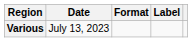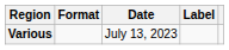 <table class="wikitable plainrowheaders">
 <tr>
 <th scope="col">Region</th>
+<th scope="col">Format</th>
 <th scope="col">Date</th>
-<th scope="col">Format</th>
 <th scope="col">Label</th>
 <th scope="col"></th>
 </tr>
 <tr>
 <th scope="row">Various</th>
+<td></td>
 <td>July 13, 2023</td>
-<td></td>
 <td></td>
 <td style="text-align:center"></td>
 </tr>
 </table>
